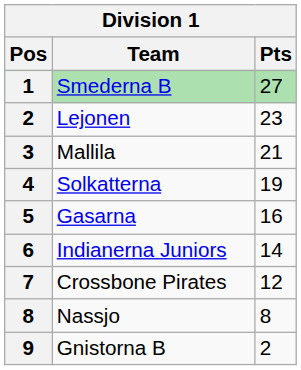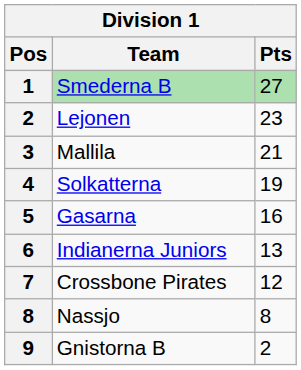 <table class="wikitable">
 <tr>
 <th colspan="3">Division 1</th>
 </tr>
 <tr>
 <th width=20>Pos</th>
 <th width=150>Team</th>
 <th width=20>Pts</th>
 </tr>
 <tr style="background:#ACE1AF;">
 <th>1</th>
 <td><a href='#'>Smederna B</a></td>
 <td>27</td>
 </tr>
 <tr>
 <th>2</th>
 <td><a href='#'>Lejonen</a></td>
 <td>23</td>
 </tr>
 <tr>
 <th>3</th>
 <td>Mallila</td>
 <td>21</td>
 </tr>
 <tr>
 <th>4</th>
 <td><a href='#'>Solkatterna</a></td>
 <td>19</td>
 </tr>
 <tr>
 <th>5</th>
 <td><a href='#'>Gasarna</a></td>
 <td>16</td>
 </tr>
 <tr>
 <th>6</th>
 <td><a href='#'>Indianerna Juniors</a></td>
-<td>14</td>
+<td>13</td>
 </tr>
 <tr>
 <th>7</th>
 <td>Crossbone Pirates</td>
 <td>12</td>
 </tr>
 <tr>
 <th>8</th>
 <td>Nassjo</td>
 <td>8</td>
 </tr>
 <tr>
 <th>9</th>
 <td>Gnistorna B</td>
 <td>2</td>
 </tr>
 </table>
